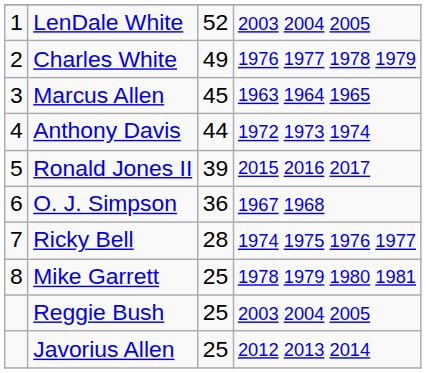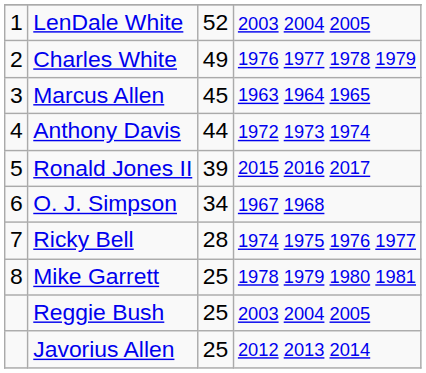 <table class="wikitable">
 <tr>
 </tr>
 <tr>
 <td>1</td>
 <td><a href='#'>LenDale White</a></td>
 <td>52</td>
 <td style="font-size:80%;"><a href='#'>2003</a> <a href='#'>2004</a> <a href='#'>2005</a></td>
 </tr>
 <tr>
 <td>2</td>
 <td><a href='#'>Charles White</a></td>
 <td>49</td>
 <td style="font-size:80%;"><a href='#'>1976</a> <a href='#'>1977</a> <a href='#'>1978</a> <a href='#'>1979</a></td>
 </tr>
 <tr>
 <td>3</td>
 <td><a href='#'>Marcus Allen</a></td>
 <td>45</td>
 <td style="font-size:80%;"><a href='#'>1963</a> <a href='#'>1964</a> <a href='#'>1965</a></td>
 </tr>
 <tr>
 <td>4</td>
 <td><a href='#'>Anthony Davis</a></td>
 <td>44</td>
 <td style="font-size:80%;"><a href='#'>1972</a> <a href='#'>1973</a> <a href='#'>1974</a></td>
 </tr>
 <tr>
 <td>5</td>
 <td><a href='#'>Ronald Jones II</a></td>
 <td>39</td>
 <td style="font-size:80%;"><a href='#'>2015</a> <a href='#'>2016</a> <a href='#'>2017</a></td>
 </tr>
 <tr>
 <td>6</td>
 <td><a href='#'>O. J. Simpson</a></td>
-<td>36</td>
+<td>34</td>
 <td style="font-size:80%;"><a href='#'>1967</a> <a href='#'>1968</a></td>
 </tr>
 <tr>
 <td>7</td>
 <td><a href='#'>Ricky Bell</a></td>
 <td>28</td>
 <td style="font-size:80%;"><a href='#'>1974</a> <a href='#'>1975</a> <a href='#'>1976</a> <a href='#'>1977</a></td>
 </tr>
 <tr>
 <td>8</td>
 <td><a href='#'>Mike Garrett</a></td>
 <td>25</td>
 <td style="font-size:80%;"><a href='#'>1978</a> <a href='#'>1979</a> <a href='#'>1980</a> <a href='#'>1981</a></td>
 </tr>
 <tr>
 <td></td>
 <td><a href='#'>Reggie Bush</a></td>
 <td>25</td>
 <td style="font-size:80%;"><a href='#'>2003</a> <a href='#'>2004</a> <a href='#'>2005</a></td>
 </tr>
 <tr>
 <td></td>
 <td><a href='#'>Javorius Allen</a></td>
 <td>25</td>
 <td style="font-size:80%;"><a href='#'>2012</a> <a href='#'>2013</a> <a href='#'>2014</a></td>
 </tr>
 </table>
